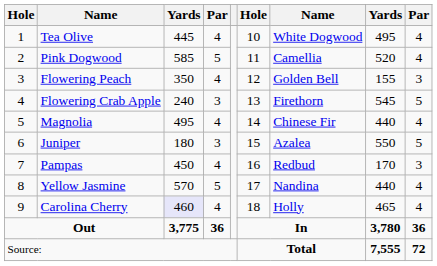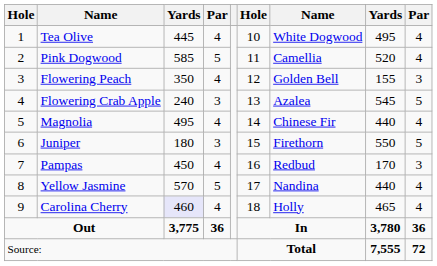 <table class=wikitable style="text-align: center">
 <tr>
 <th>Hole</th>
 <th>Name</th>
 <th>Yards</th>
 <th>Par</th>
 <th></th>
 <th>Hole</th>
 <th>Name</th>
 <th>Yards</th>
 <th>Par</th>
 </tr>
 <tr>
 <td>1</td>
 <td align=left><a href='#'>Tea Olive</a></td>
 <td>445</td>
 <td>4</td>
 <td rowspan=10></td>
 <td>10</td>
 <td align=left><a href='#'>White Dogwood</a></td>
 <td>495</td>
 <td>4</td>
 </tr>
 <tr>
 <td>2</td>
 <td align=left><a href='#'>Pink Dogwood</a></td>
 <td>585</td>
 <td>5</td>
 <td>11</td>
 <td align=left><a href='#'>Camellia</a></td>
 <td>520</td>
 <td>4</td>
 </tr>
 <tr>
 <td>3</td>
 <td align=left><a href='#'>Flowering Peach</a></td>
 <td>350</td>
 <td>4</td>
 <td>12</td>
 <td align=left><a href='#'>Golden Bell</a></td>
 <td>155</td>
 <td>3</td>
 </tr>
 <tr>
 <td>4</td>
 <td align=left><a href='#'>Flowering Crab Apple</a></td>
 <td>240</td>
 <td>3</td>
 <td>13</td>
-<td align=left><a href='#'>Firethorn</a></td>
+<td align=left><a href='#'>Azalea</a></td>
 <td>545</td>
 <td>5</td>
 </tr>
 <tr>
 <td>5</td>
 <td align=left><a href='#'>Magnolia</a></td>
 <td>495</td>
 <td>4</td>
 <td>14</td>
 <td align=left><a href='#'>Chinese Fir</a></td>
 <td>440</td>
 <td>4</td>
 </tr>
 <tr>
 <td>6</td>
 <td align=left><a href='#'>Juniper</a></td>
 <td>180</td>
 <td>3</td>
 <td>15</td>
-<td align=left><a href='#'>Azalea</a></td>
+<td align=left><a href='#'>Firethorn</a></td>
 <td>550</td>
 <td>5</td>
 </tr>
 <tr>
 <td>7</td>
 <td align=left><a href='#'>Pampas</a></td>
 <td>450</td>
 <td>4</td>
 <td>16</td>
 <td align=left><a href='#'>Redbud</a></td>
 <td>170</td>
 <td>3</td>
 </tr>
 <tr>
 <td>8</td>
 <td align=left><a href='#'>Yellow Jasmine</a></td>
 <td>570</td>
 <td>5</td>
 <td>17</td>
 <td align=left><a href='#'>Nandina</a></td>
 <td>440</td>
 <td>4</td>
 </tr>
 <tr>
 <td>9</td>
 <td align=left><a href='#'>Carolina Cherry</a></td>
 <td style="background: lavender;">460</td>
 <td>4</td>
 <td>18</td>
 <td align=left><a href='#'>Holly</a></td>
 <td>465</td>
 <td>4</td>
 </tr>
 <tr>
 <td colspan=2><strong>Out</strong></td>
 <td><strong>3,775</strong></td>
 <td><strong>36</strong></td>
 <td colspan=2><strong>In</strong></td>
 <td><strong>3,780</strong></td>
 <td><strong>36</strong></td>
 </tr>
 <tr>
 <td colspan="5" style="text-align:left;"><small>Source:</small></td>
 <td colspan=2><strong>Total</strong></td>
 <td><strong>7,555</strong></td>
 <td><strong>72</strong></td>
 </tr>
 </table>
